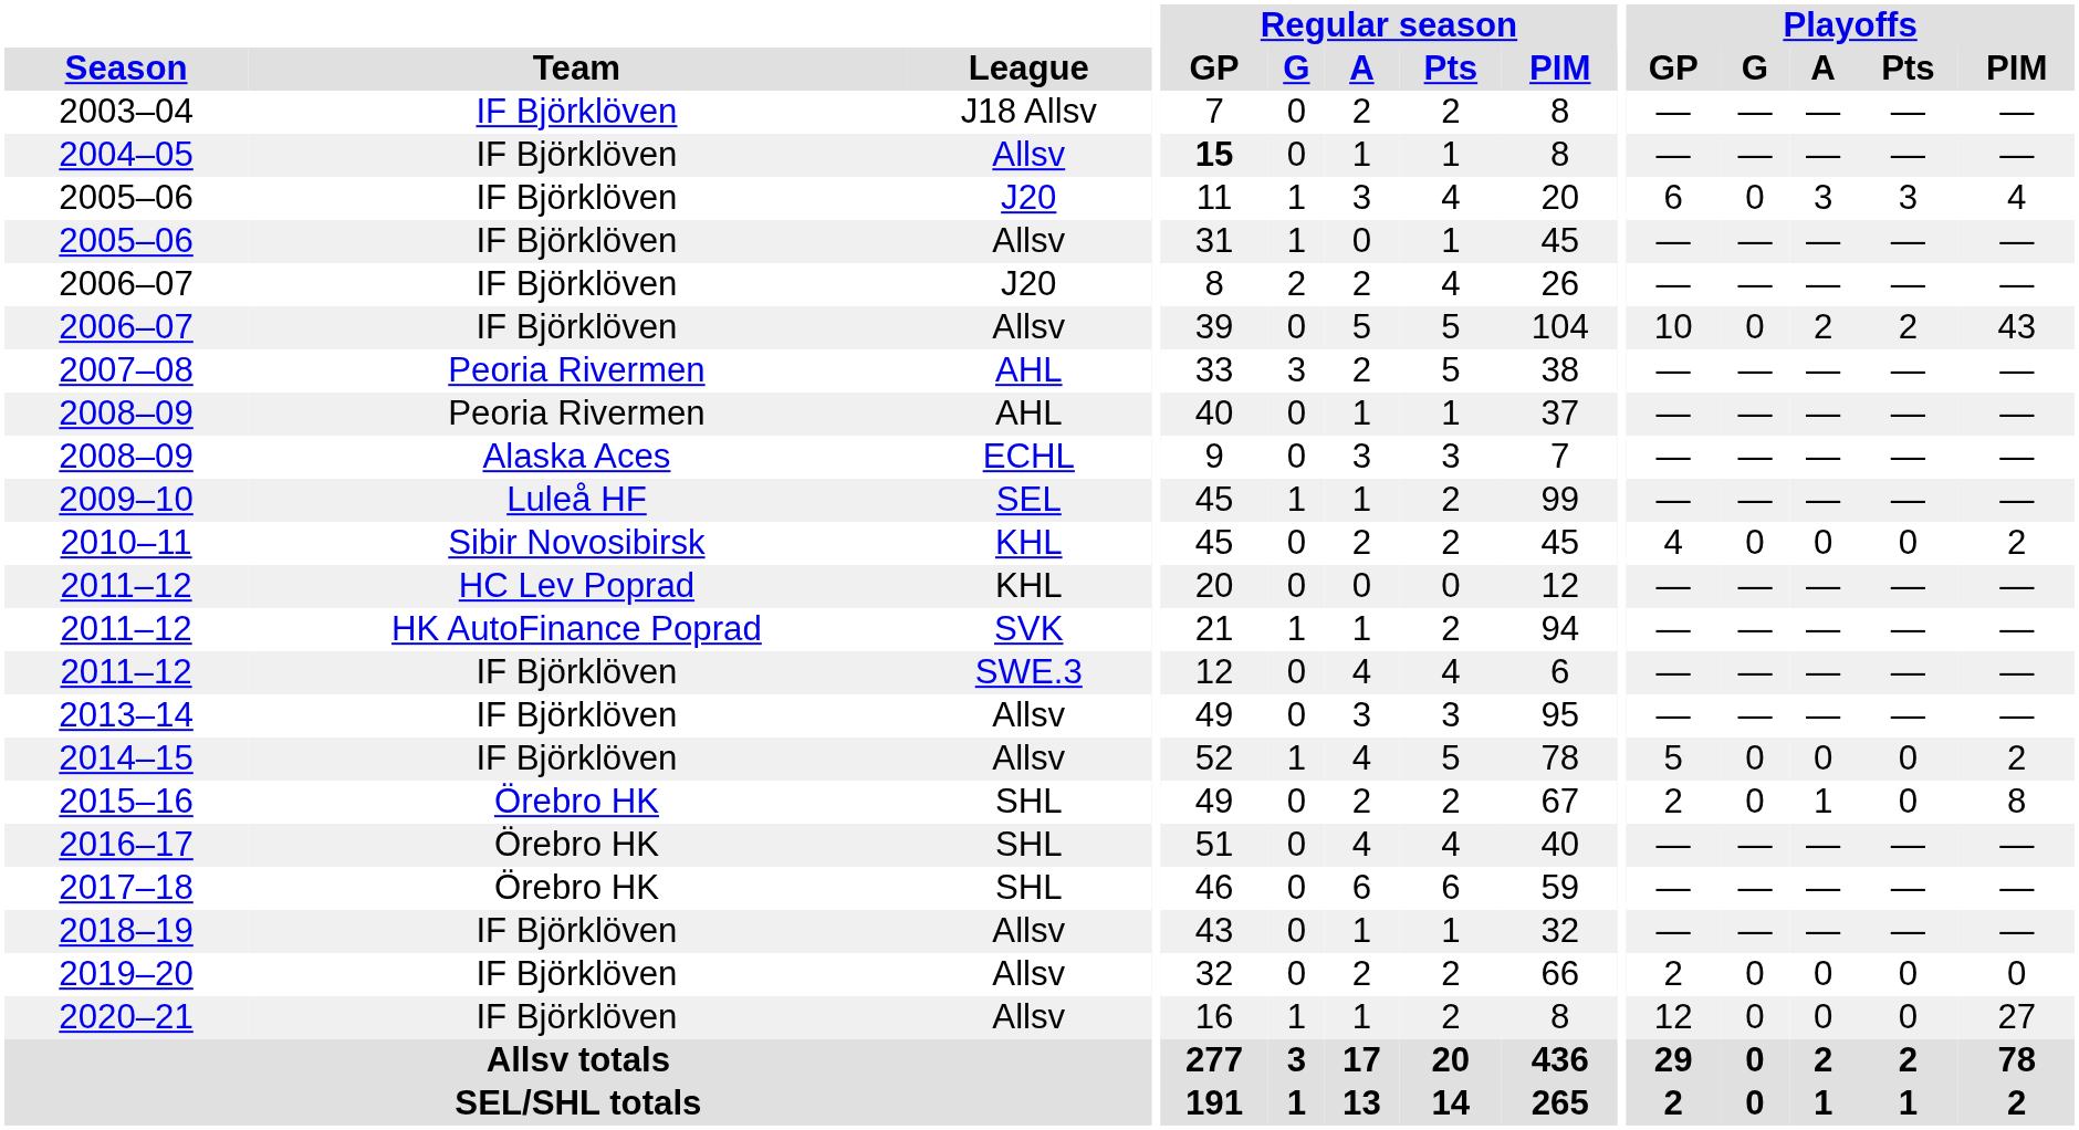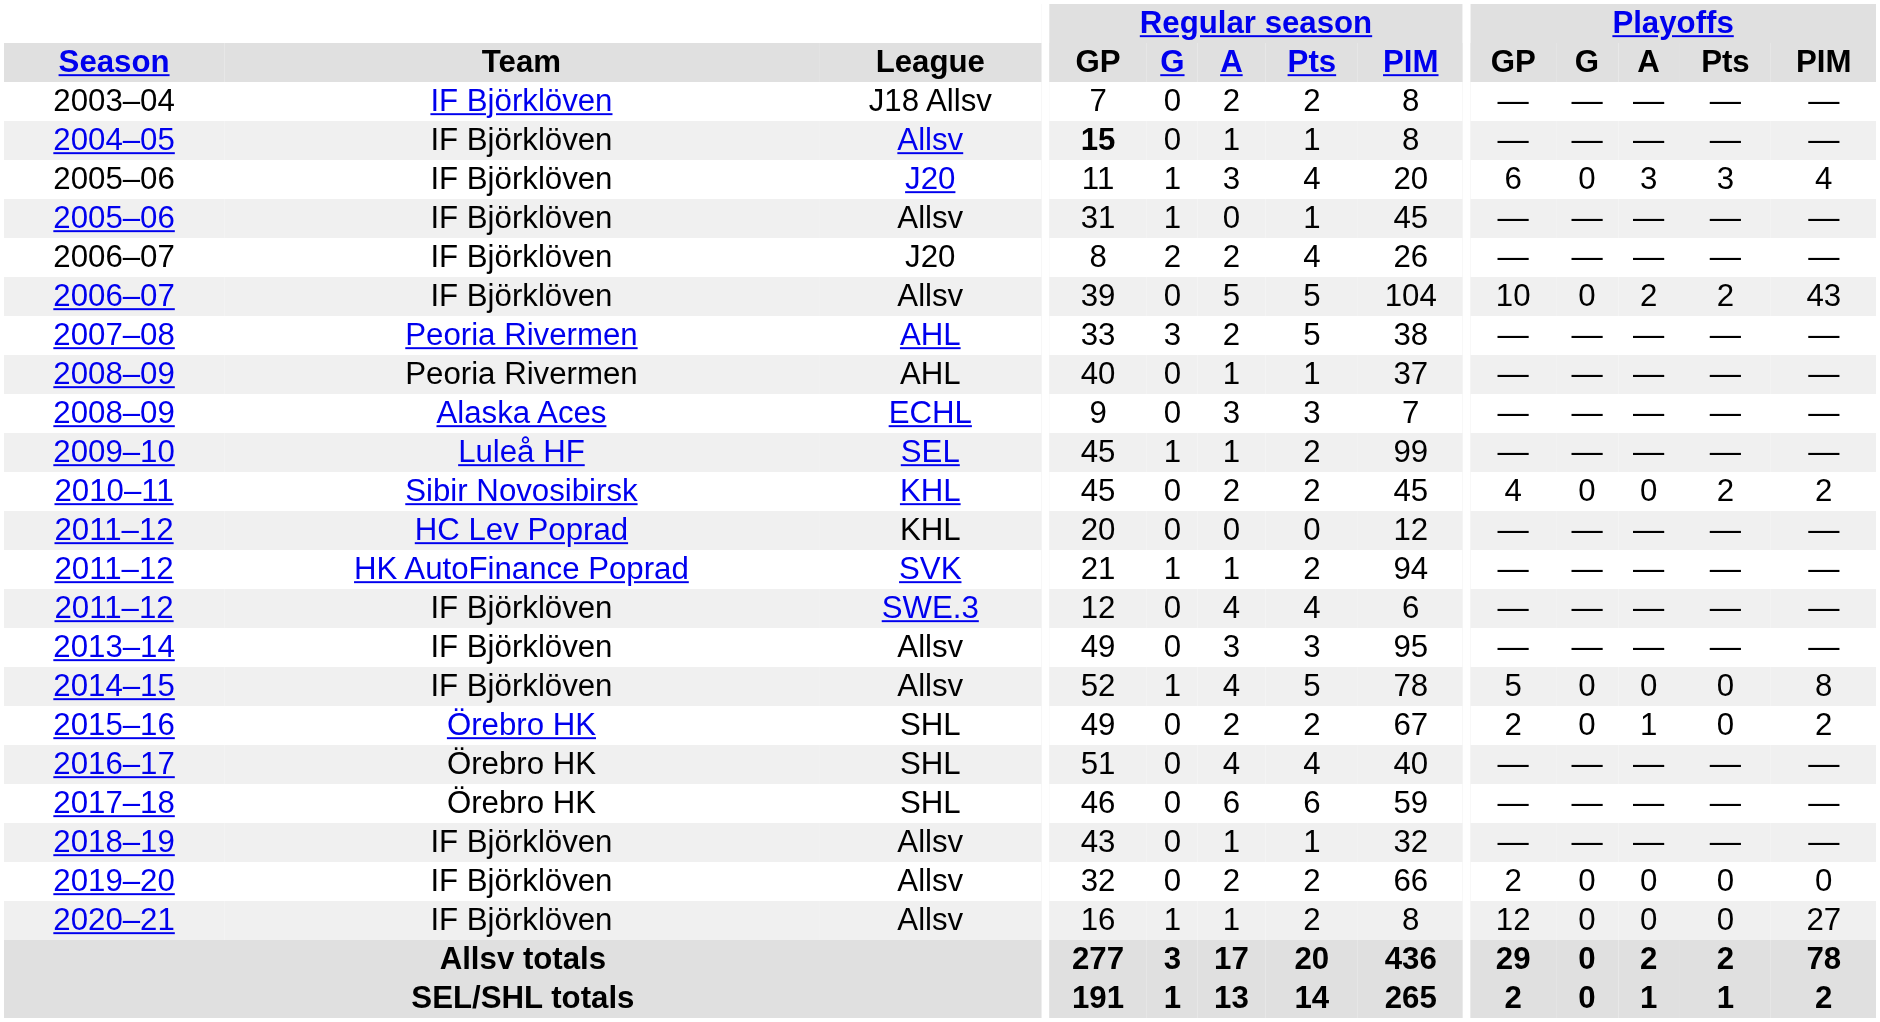 <table border="0" cellpadding="1" cellspacing="0" style="text-align:center; width:60em">
 <tr bgcolor="#e0e0e0">
 <th colspan="3" bgcolor="#ffffff"></th>
 <th rowspan="99" bgcolor="#ffffff"></th>
 <th colspan="5"><a href='#'>Regular season</a></th>
 <th rowspan="99" bgcolor="#ffffff"></th>
 <th colspan="5"><a href='#'>Playoffs</a></th>
 </tr>
 <tr bgcolor="#e0e0e0">
 <th><a href='#'>Season</a></th>
 <th>Team</th>
 <th>League</th>
 <th>GP</th>
 <th><a href='#'>G</a></th>
 <th><a href='#'>A</a></th>
 <th><a href='#'>Pts</a></th>
 <th><a href='#'>PIM</a></th>
 <th>GP</th>
 <th>G</th>
 <th>A</th>
 <th>Pts</th>
 <th>PIM</th>
 </tr>
 <tr>
 <td>2003–04</td>
 <td><a href='#'>IF Björklöven</a></td>
 <td>J18 Allsv</td>
 <td>7</td>
 <td>0</td>
 <td>2</td>
 <td>2</td>
 <td>8</td>
 <td>—</td>
 <td>—</td>
 <td>—</td>
 <td>—</td>
 <td>—</td>
 </tr>
 <tr bgcolor="#f0f0f0">
 <td><a href='#'>2004–05</a></td>
 <td>IF Björklöven</td>
 <td><a href='#'>Allsv</a></td>
 <td><strong>15</strong></td>
 <td>0</td>
 <td>1</td>
 <td>1</td>
 <td>8</td>
 <td>—</td>
 <td>—</td>
 <td>—</td>
 <td>—</td>
 <td>—</td>
 </tr>
 <tr>
 <td>2005–06</td>
 <td>IF Björklöven</td>
 <td><a href='#'>J20</a></td>
 <td>11</td>
 <td>1</td>
 <td>3</td>
 <td>4</td>
 <td>20</td>
 <td>6</td>
 <td>0</td>
 <td>3</td>
 <td>3</td>
 <td>4</td>
 </tr>
 <tr bgcolor="#f0f0f0">
 <td><a href='#'>2005–06</a></td>
 <td>IF Björklöven</td>
 <td>Allsv</td>
 <td>31</td>
 <td>1</td>
 <td>0</td>
 <td>1</td>
 <td>45</td>
 <td>—</td>
 <td>—</td>
 <td>—</td>
 <td>—</td>
 <td>—</td>
 </tr>
 <tr>
 <td>2006–07</td>
 <td>IF Björklöven</td>
 <td>J20</td>
 <td>8</td>
 <td>2</td>
 <td>2</td>
 <td>4</td>
 <td>26</td>
 <td>—</td>
 <td>—</td>
 <td>—</td>
 <td>—</td>
 <td>—</td>
 </tr>
 <tr bgcolor="#f0f0f0">
 <td><a href='#'>2006–07</a></td>
 <td>IF Björklöven</td>
 <td>Allsv</td>
 <td>39</td>
 <td>0</td>
 <td>5</td>
 <td>5</td>
 <td>104</td>
 <td>10</td>
 <td>0</td>
 <td>2</td>
 <td>2</td>
 <td>43</td>
 </tr>
 <tr>
 <td><a href='#'>2007–08</a></td>
 <td><a href='#'>Peoria Rivermen</a></td>
 <td><a href='#'>AHL</a></td>
 <td>33</td>
 <td>3</td>
 <td>2</td>
 <td>5</td>
 <td>38</td>
 <td>—</td>
 <td>—</td>
 <td>—</td>
 <td>—</td>
 <td>—</td>
 </tr>
 <tr bgcolor="#f0f0f0">
 <td><a href='#'>2008–09</a></td>
 <td>Peoria Rivermen</td>
 <td>AHL</td>
 <td>40</td>
 <td>0</td>
 <td>1</td>
 <td>1</td>
 <td>37</td>
 <td>—</td>
 <td>—</td>
 <td>—</td>
 <td>—</td>
 <td>—</td>
 </tr>
 <tr>
 <td><a href='#'>2008–09</a></td>
 <td><a href='#'>Alaska Aces</a></td>
 <td><a href='#'>ECHL</a></td>
 <td>9</td>
 <td>0</td>
 <td>3</td>
 <td>3</td>
 <td>7</td>
 <td>—</td>
 <td>—</td>
 <td>—</td>
 <td>—</td>
 <td>—</td>
 </tr>
 <tr bgcolor="#f0f0f0">
 <td><a href='#'>2009–10</a></td>
 <td><a href='#'>Luleå HF</a></td>
 <td><a href='#'>SEL</a></td>
 <td>45</td>
 <td>1</td>
 <td>1</td>
 <td>2</td>
 <td>99</td>
 <td>—</td>
 <td>—</td>
 <td>—</td>
 <td>—</td>
 <td>—</td>
 </tr>
 <tr>
 <td><a href='#'>2010–11</a></td>
 <td><a href='#'>Sibir Novosibirsk</a></td>
 <td><a href='#'>KHL</a></td>
 <td>45</td>
 <td>0</td>
 <td>2</td>
 <td>2</td>
 <td>45</td>
 <td>4</td>
 <td>0</td>
 <td>0</td>
-<td>0</td>
+<td>2</td>
 <td>2</td>
 </tr>
 <tr bgcolor="#f0f0f0">
 <td><a href='#'>2011–12</a></td>
 <td><a href='#'>HC Lev Poprad</a></td>
 <td>KHL</td>
 <td>20</td>
 <td>0</td>
 <td>0</td>
 <td>0</td>
 <td>12</td>
 <td>—</td>
 <td>—</td>
 <td>—</td>
 <td>—</td>
 <td>—</td>
 </tr>
 <tr>
 <td><a href='#'>2011–12</a></td>
 <td><a href='#'>HK AutoFinance Poprad</a></td>
 <td><a href='#'>SVK</a></td>
 <td>21</td>
 <td>1</td>
 <td>1</td>
 <td>2</td>
 <td>94</td>
 <td>—</td>
 <td>—</td>
 <td>—</td>
 <td>—</td>
 <td>—</td>
 </tr>
 <tr bgcolor="#f0f0f0">
 <td><a href='#'>2011–12</a></td>
 <td>IF Björklöven</td>
 <td><a href='#'>SWE.3</a></td>
 <td>12</td>
 <td>0</td>
 <td>4</td>
 <td>4</td>
 <td>6</td>
 <td>—</td>
 <td>—</td>
 <td>—</td>
 <td>—</td>
 <td>—</td>
 </tr>
 <tr>
 <td><a href='#'>2013–14</a></td>
 <td>IF Björklöven</td>
 <td>Allsv</td>
 <td>49</td>
 <td>0</td>
 <td>3</td>
 <td>3</td>
 <td>95</td>
 <td>—</td>
 <td>—</td>
 <td>—</td>
 <td>—</td>
 <td>—</td>
 </tr>
 <tr bgcolor="#f0f0f0">
 <td><a href='#'>2014–15</a></td>
 <td>IF Björklöven</td>
 <td>Allsv</td>
 <td>52</td>
 <td>1</td>
 <td>4</td>
 <td>5</td>
 <td>78</td>
 <td>5</td>
 <td>0</td>
 <td>0</td>
 <td>0</td>
-<td>2</td>
+<td>8</td>
 </tr>
 <tr>
 <td><a href='#'>2015–16</a></td>
 <td><a href='#'>Örebro HK</a></td>
 <td>SHL</td>
 <td>49</td>
 <td>0</td>
 <td>2</td>
 <td>2</td>
 <td>67</td>
 <td>2</td>
 <td>0</td>
 <td>1</td>
 <td>0</td>
-<td>8</td>
+<td>2</td>
 </tr>
 <tr bgcolor="#f0f0f0">
 <td><a href='#'>2016–17</a></td>
 <td>Örebro HK</td>
 <td>SHL</td>
 <td>51</td>
 <td>0</td>
 <td>4</td>
 <td>4</td>
 <td>40</td>
 <td>—</td>
 <td>—</td>
 <td>—</td>
 <td>—</td>
 <td>—</td>
 </tr>
 <tr>
 <td><a href='#'>2017–18</a></td>
 <td>Örebro HK</td>
 <td>SHL</td>
 <td>46</td>
 <td>0</td>
 <td>6</td>
 <td>6</td>
 <td>59</td>
 <td>—</td>
 <td>—</td>
 <td>—</td>
 <td>—</td>
 <td>—</td>
 </tr>
 <tr bgcolor="#f0f0f0">
 <td><a href='#'>2018–19</a></td>
 <td>IF Björklöven</td>
 <td>Allsv</td>
 <td>43</td>
 <td>0</td>
 <td>1</td>
 <td>1</td>
 <td>32</td>
 <td>—</td>
 <td>—</td>
 <td>—</td>
 <td>—</td>
 <td>—</td>
 </tr>
 <tr>
 <td><a href='#'>2019–20</a></td>
 <td>IF Björklöven</td>
 <td>Allsv</td>
 <td>32</td>
 <td>0</td>
 <td>2</td>
 <td>2</td>
 <td>66</td>
 <td>2</td>
 <td>0</td>
 <td>0</td>
 <td>0</td>
 <td>0</td>
 </tr>
 <tr bgcolor="#f0f0f0">
 <td><a href='#'>2020–21</a></td>
 <td>IF Björklöven</td>
 <td>Allsv</td>
 <td>16</td>
 <td>1</td>
 <td>1</td>
 <td>2</td>
 <td>8</td>
 <td>12</td>
 <td>0</td>
 <td>0</td>
 <td>0</td>
 <td>27</td>
 </tr>
 <tr bgcolor="#e0e0e0">
 <th colspan="3">Allsv totals</th>
 <th>277</th>
 <th>3</th>
 <th>17</th>
 <th>20</th>
 <th>436</th>
 <th>29</th>
 <th>0</th>
 <th>2</th>
 <th>2</th>
 <th>78</th>
 </tr>
 <tr bgcolor="#e0e0e0">
 <th colspan="3">SEL/SHL totals</th>
 <th>191</th>
 <th>1</th>
 <th>13</th>
 <th>14</th>
 <th>265</th>
 <th>2</th>
 <th>0</th>
 <th>1</th>
 <th>1</th>
 <th>2</th>
 </tr>
 </table>
